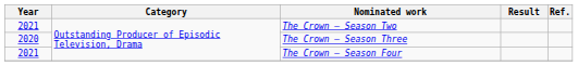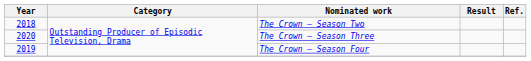 <table class=wikitable>
 <tr>
 <th scope="col" style="width:5em;">Year</th>
 <th scope="col" style="width:26em;">Category</th>
 <th scope="col" style="width:25em;">Nominated work</th>
 <th scope="col" style="width:5em;">Result</th>
 <th>Ref.</th>
 </tr>
 <tr>
-<td style="text-align:center;"><a href='#'>2021</a></td>
+<td style="text-align:center;"><a href='#'>2018</a></td>
 <td rowspan=3><a href='#'>Outstanding Producer of Episodic Television, Drama</a></td>
 <td><em><a href='#'>The Crown – Season Two</a></em></td>
 <td></td>
 <td></td>
 </tr>
 <tr>
 <td style="text-align:center;"><a href='#'>2020</a></td>
 <td><em><a href='#'>The Crown – Season Three</a></em></td>
 <td></td>
 <td></td>
 </tr>
 <tr>
-<td style="text-align:center;"><a href='#'>2021</a></td>
+<td style="text-align:center;"><a href='#'>2019</a></td>
 <td><em><a href='#'>The Crown – Season Four</a></em></td>
 <td></td>
 <td></td>
 </tr>
 <tr>
 </tr>
 </table>
